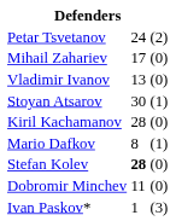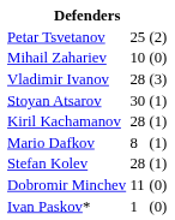 <table class="toccolours" border="0" cellpadding="2" cellspacing="0" align="left" style="margin:0.5em;">
 <tr>
 <th colspan="4" align="center" bgcolor="#FFFFFF"><span>Defenders</span></th>
 </tr>
 <tr>
 <td> <a href='#'>Petar Tsvetanov</a></td>
-<td>24</td>
+<td>25</td>
 <td>(2)</td>
 </tr>
 <tr>
 <td> <a href='#'>Mihail Zahariev</a></td>
-<td>17</td>
+<td>10</td>
 <td>(0)</td>
 </tr>
 <tr>
 <td> <a href='#'>Vladimir Ivanov</a></td>
-<td>13</td>
-<td>(0)</td>
+<td>28</td>
+<td>(3)</td>
 </tr>
 <tr>
 <td> <a href='#'>Stoyan Atsarov</a></td>
 <td>30</td>
 <td>(1)</td>
 </tr>
 <tr>
 <td> <a href='#'>Kiril Kachamanov</a></td>
 <td>28</td>
-<td>(0)</td>
+<td>(1)</td>
 </tr>
 <tr>
 <td> <a href='#'>Mario Dafkov</a></td>
 <td>8</td>
 <td>(1)</td>
 </tr>
 <tr>
 <td> <a href='#'>Stefan Kolev</a></td>
-<td><strong>28</strong></td>
-<td>(0)</td>
+<td>28</td>
+<td>(1)</td>
 </tr>
 <tr>
 <td> <a href='#'>Dobromir Minchev</a></td>
 <td>11</td>
 <td>(0)</td>
 </tr>
 <tr>
 <td> <a href='#'>Ivan Paskov</a>*</td>
 <td>1</td>
-<td>(3)</td>
+<td>(0)</td>
 </tr>
 <tr>
 </tr>
 </table>
